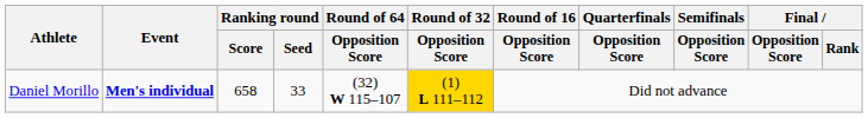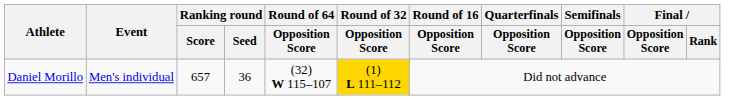 <table class="wikitable" style="font-size:90%">
 <tr>
 <th rowspan="2">Athlete</th>
 <th rowspan="2">Event</th>
 <th colspan="2">Ranking round</th>
 <th>Round of 64</th>
 <th>Round of 32</th>
 <th>Round of 16</th>
 <th>Quarterfinals</th>
 <th>Semifinals</th>
 <th colspan="2">Final / </th>
 </tr>
 <tr style="font-size:95%">
 <th>Score</th>
 <th>Seed</th>
 <th>Opposition<br>Score</th>
 <th>Opposition<br>Score</th>
 <th>Opposition<br>Score</th>
 <th>Opposition<br>Score</th>
 <th>Opposition<br>Score</th>
 <th>Opposition<br>Score</th>
 <th>Rank</th>
 </tr>
 <tr align=center>
 <td align=left><a href='#'>Daniel Morillo</a></td>
-<td align=left><strong><a href='#'>Men's individual</a></strong></td>
-<td>658</td>
-<td>33</td>
+<td align=left><a href='#'>Men's individual</a></td>
+<td>657</td>
+<td>36</td>
 <td> (32)<br><strong>W</strong> 115–107</td>
 <td style="background: gold;"> (1)<br><strong>L</strong> 111–112</td>
 <td colspan=5>Did not advance</td>
 </tr>
 </table>
